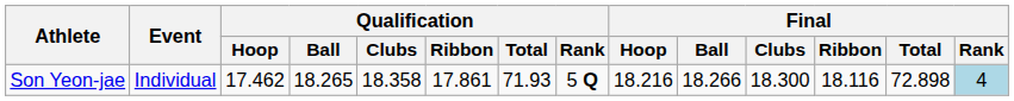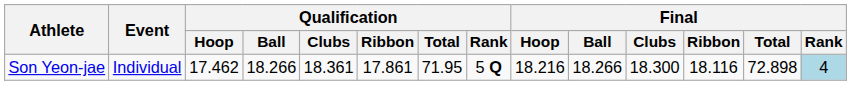 <table class=wikitable style="font-size:90%">
 <tr>
 <th rowspan=2>Athlete</th>
 <th rowspan=2>Event</th>
 <th colspan=6>Qualification</th>
 <th colspan=6>Final</th>
 </tr>
 <tr style="font-size:95%">
 <th>Hoop</th>
 <th>Ball</th>
 <th>Clubs</th>
 <th>Ribbon</th>
 <th>Total</th>
 <th>Rank</th>
 <th>Hoop</th>
 <th>Ball</th>
 <th>Clubs</th>
 <th>Ribbon</th>
 <th>Total</th>
 <th>Rank</th>
 </tr>
 <tr align=center>
 <td align=left><a href='#'>Son Yeon-jae</a></td>
 <td align=left><a href='#'>Individual</a></td>
 <td>17.462</td>
-<td>18.265</td>
-<td>18.358</td>
+<td>18.266</td>
+<td>18.361</td>
 <td>17.861</td>
-<td>71.93</td>
+<td>71.95</td>
 <td>5 <strong>Q</strong></td>
 <td>18.216</td>
 <td>18.266</td>
 <td>18.300</td>
 <td>18.116</td>
 <td>72.898</td>
 <td style="background: lightblue;">4</td>
 </tr>
 </table>
